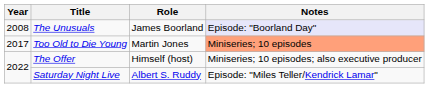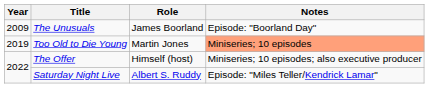 <table class="wikitable sortable">
 <tr>
 <th>Year</th>
 <th>Title</th>
 <th>Role</th>
 <th>Notes</th>
 </tr>
 <tr>
-<td>2008</td>
+<td>2009</td>
 <td><em><a href='#'>The Unusuals</a></em></td>
 <td>James Boorland</td>
-<td style="background: lavender;">Episode: "Boorland Day"</td>
+<td>Episode: "Boorland Day"</td>
 </tr>
 <tr>
-<td>2017</td>
+<td>2019</td>
 <td><em><a href='#'>Too Old to Die Young</a></em></td>
 <td>Martin Jones</td>
 <td style="background: lightsalmon;">Miniseries; 10 episodes</td>
 </tr>
 <tr>
 <td rowspan="2">2022</td>
 <td><em><a href='#'>The Offer</a></em></td>
 <td>Himself (host)</td>
 <td>Miniseries; 10 episodes; also executive producer</td>
 </tr>
 <tr>
 <td><em><a href='#'>Saturday Night Live</a></em></td>
 <td><a href='#'>Albert S. Ruddy</a></td>
 <td>Episode: "Miles Teller/<a href='#'>Kendrick Lamar</a>"</td>
 </tr>
 </table>
